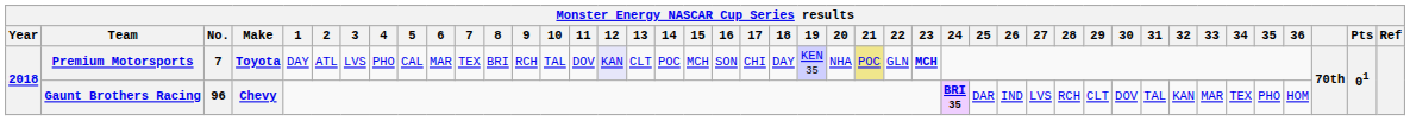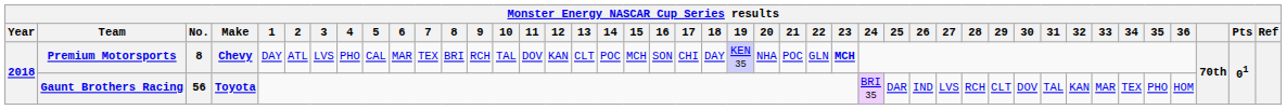 <table class="wikitable" style="text-align:center; font-size:75%">
 <tr>
 <th colspan=45><a href='#'>Monster Energy NASCAR Cup Series</a> results</th>
 </tr>
 <tr>
 <th>Year</th>
 <th>Team</th>
 <th>No.</th>
 <th>Make</th>
 <th>1</th>
 <th>2</th>
 <th>3</th>
 <th>4</th>
 <th>5</th>
 <th>6</th>
 <th>7</th>
 <th>8</th>
 <th>9</th>
 <th>10</th>
 <th>11</th>
 <th>12</th>
 <th>13</th>
 <th>14</th>
 <th>15</th>
 <th>16</th>
 <th>17</th>
 <th>18</th>
 <th>19</th>
 <th>20</th>
 <th>21</th>
 <th>22</th>
 <th>23</th>
 <th>24</th>
 <th>25</th>
 <th>26</th>
 <th>27</th>
 <th>28</th>
 <th>29</th>
 <th>30</th>
 <th>31</th>
 <th>32</th>
 <th>33</th>
 <th>34</th>
 <th>35</th>
 <th>36</th>
 <th></th>
 <th>Pts</th>
 <th>Ref</th>
 </tr>
 <tr>
 <th rowspan=2><a href='#'>2018</a></th>
 <th><a href='#'>Premium Motorsports</a></th>
-<th>7</th>
-<th><a href='#'>Toyota</a></th>
+<th>8</th>
+<th><a href='#'>Chevy</a></th>
 <td><a href='#'>DAY</a></td>
 <td><a href='#'>ATL</a></td>
 <td><a href='#'>LVS</a></td>
 <td><a href='#'>PHO</a></td>
 <td><a href='#'>CAL</a></td>
 <td><a href='#'>MAR</a></td>
 <td><a href='#'>TEX</a></td>
 <td><a href='#'>BRI</a></td>
 <td><a href='#'>RCH</a></td>
 <td><a href='#'>TAL</a></td>
 <td><a href='#'>DOV</a></td>
-<td style="background: lavender;"><a href='#'>KAN</a></td>
+<td><a href='#'>KAN</a></td>
 <td><a href='#'>CLT</a></td>
 <td><a href='#'>POC</a></td>
 <td><a href='#'>MCH</a></td>
 <td><a href='#'>SON</a></td>
 <td><a href='#'>CHI</a></td>
 <td><a href='#'>DAY</a></td>
 <td style="background:#CFCFFF;"><a href='#'>KEN</a><br><small>35</small></td>
 <td><a href='#'>NHA</a></td>
-<td style="background: khaki;"><a href='#'>POC</a></td>
+<td><a href='#'>POC</a></td>
 <td><a href='#'>GLN</a></td>
 <td><strong><a href='#'>MCH</a></strong></td>
 <td colspan=13></td>
 <th rowspan=2>70th</th>
 <th rowspan=2>0<sup>1</sup></th>
 <th rowspan=2></th>
 </tr>
 <tr>
 <th><a href='#'>Gaunt Brothers Racing</a></th>
-<th>96</th>
-<th><a href='#'>Chevy</a></th>
+<th>56</th>
+<th><a href='#'>Toyota</a></th>
 <td colspan=23></td>
-<td style="background:#EFCFFF;"><strong><a href='#'>BRI</a><br><small>35</small></strong></td>
+<td style="background:#EFCFFF;"><a href='#'>BRI</a><br><small>35</small></td>
 <td><a href='#'>DAR</a></td>
 <td><a href='#'>IND</a></td>
 <td><a href='#'>LVS</a></td>
 <td><a href='#'>RCH</a></td>
 <td><a href='#'>CLT</a></td>
 <td><a href='#'>DOV</a></td>
 <td><a href='#'>TAL</a></td>
 <td><a href='#'>KAN</a></td>
 <td><a href='#'>MAR</a></td>
 <td><a href='#'>TEX</a></td>
 <td><a href='#'>PHO</a></td>
 <td><a href='#'>HOM</a></td>
 </tr>
 </table>
